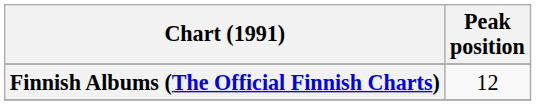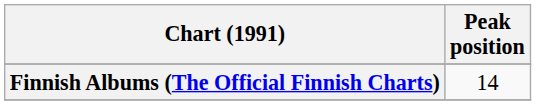 <table class="wikitable sortable plainrowheaders" style="text-align:center">
 <tr>
 <th scope="col">Chart (1991)</th>
 <th scope="col">Peak<br>position</th>
 </tr>
 <tr>
 </tr>
 <tr>
 <th scope="row">Finnish Albums (<a href='#'>The Official Finnish Charts</a>)</th>
-<td align="center">12</td>
+<td align="center">14</td>
 </tr>
 <tr>
 </tr>
 <tr>
 </tr>
 <tr>
 </tr>
 <tr>
 </tr>
 <tr>
 </tr>
 </table>
